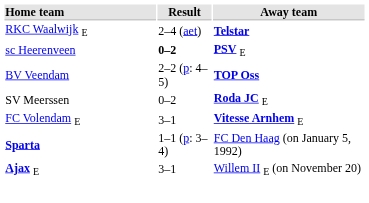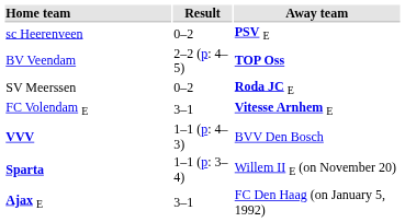 <table style="float:right;">
 <tr bgcolor="#E4E4E4">
 <th style="border-bottom:1px solid #AAAAAA" width="200" align="left">Home team</th>
 <th style="border-bottom:1px solid #AAAAAA" width="70" align="center">Result</th>
 <th style="border-bottom:1px solid #AAAAAA" width="200">Away team</th>
 </tr>
 <tr>
-<td><a href='#'>RKC Waalwijk</a> <sub>E</sub></td>
-<td>2–4 (<a href='#'>aet</a>)</td>
-<td><strong><a href='#'>Telstar</a></strong></td>
-</tr>
-<tr>
 <td><a href='#'>sc Heerenveen</a></td>
-<td><strong>0–2</strong></td>
+<td>0–2</td>
 <td><strong><a href='#'>PSV</a></strong> <sub>E</sub></td>
 </tr>
 <tr>
 <td><a href='#'>BV Veendam</a></td>
 <td>2–2 (<a href='#'>p</a>: 4–5)</td>
 <td><strong><a href='#'>TOP Oss</a></strong></td>
 </tr>
 <tr>
 <td>SV Meerssen</td>
 <td>0–2</td>
 <td><strong><a href='#'>Roda JC</a></strong> <sub>E</sub></td>
 </tr>
 <tr>
 <td><a href='#'>FC Volendam</a> <sub>E</sub></td>
 <td>3–1</td>
 <td><strong><a href='#'>Vitesse Arnhem</a></strong> <sub>E</sub></td>
 </tr>
 <tr>
+<td><strong><a href='#'>VVV</a></strong></td>
+<td>1–1 (<a href='#'>p</a>: 4–3)</td>
+<td><a href='#'>BVV Den Bosch</a></td>
+</tr>
+<tr>
 <td><strong><a href='#'>Sparta</a></strong></td>
 <td>1–1 (<a href='#'>p</a>: 3–4)</td>
-<td><a href='#'>FC Den Haag</a> (on January 5, 1992)</td>
+<td><a href='#'>Willem II</a> <sub>E</sub> (on November  20)</td>
 </tr>
 <tr>
 <td><strong><a href='#'>Ajax</a></strong> <sub>E</sub></td>
 <td>3–1</td>
-<td><a href='#'>Willem II</a> <sub>E</sub> (on November  20)</td>
+<td><a href='#'>FC Den Haag</a> (on January 5, 1992)</td>
 </tr>
 </table>
